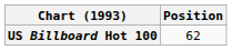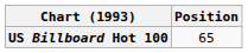 <table class="wikitable sortable plainrowheaders">
 <tr>
 <th>Chart (1993)</th>
 <th>Position</th>
 </tr>
 <tr>
 <th scope="row">US <em>Billboard</em> Hot 100</th>
-<td style="text-align:center;">62</td>
+<td style="text-align:center;">65</td>
 </tr>
 </table>
